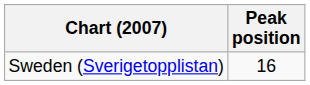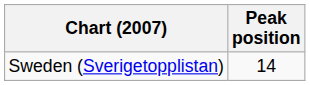 <table class="wikitable">
 <tr>
 <th>Chart (2007)</th>
 <th>Peak<br>position</th>
 </tr>
 <tr>
 <td>Sweden (<a href='#'>Sverigetopplistan</a>)</td>
-<td align="center">16</td>
+<td align="center">14</td>
 </tr>
 </table>
